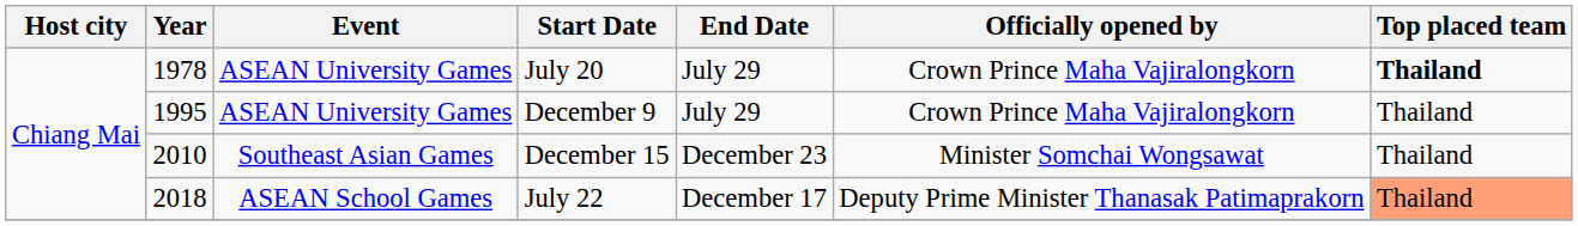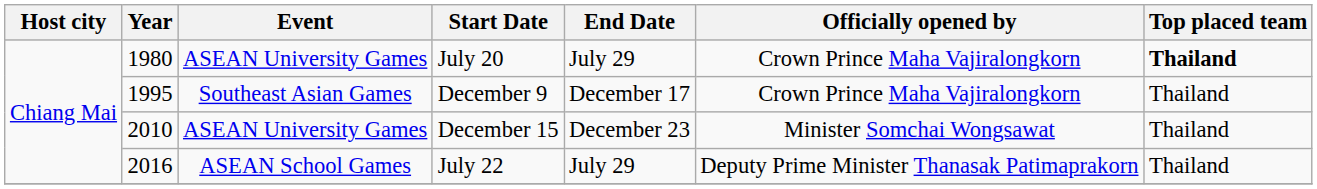 <table class="wikitable" style="text-align:center">
 <tr>
 <th>Host city</th>
 <th>Year</th>
 <th>Event</th>
 <th>Start Date</th>
 <th>End Date</th>
 <th>Officially opened by</th>
 <th align=left>Top placed team</th>
 </tr>
 <tr>
 <td rowspan=4><a href='#'>Chiang Mai</a></td>
-<td>1978</td>
+<td>1980</td>
 <td><a href='#'>ASEAN University Games</a></td>
 <td align=left>July 20</td>
 <td align=left>July 29</td>
 <td>Crown Prince <a href='#'>Maha Vajiralongkorn</a></td>
 <td align=left><strong> Thailand</strong></td>
 </tr>
 <tr>
 <td>1995</td>
-<td><a href='#'>ASEAN University Games</a></td>
+<td><a href='#'>Southeast Asian Games</a></td>
 <td align=left>December 9</td>
-<td align=left>July 29</td>
+<td align=left>December 17</td>
 <td>Crown Prince <a href='#'>Maha Vajiralongkorn</a></td>
 <td align=left> Thailand</td>
 </tr>
 <tr>
 <td>2010</td>
-<td><a href='#'>Southeast Asian Games</a></td>
+<td><a href='#'>ASEAN University Games</a></td>
 <td align=left>December 15</td>
 <td align=left>December 23</td>
 <td>Minister <a href='#'>Somchai Wongsawat</a></td>
 <td align=left> Thailand</td>
 </tr>
 <tr>
-<td>2018</td>
+<td>2016</td>
 <td><a href='#'>ASEAN School Games</a></td>
 <td align=left>July 22</td>
-<td align=left>December 17</td>
+<td align=left>July 29</td>
 <td>Deputy Prime Minister <a href='#'>Thanasak Patimaprakorn</a></td>
-<td align=left style="background: lightsalmon;"> Thailand</td>
+<td align=left> Thailand</td>
 </tr>
 <tr>
 </tr>
 </table>
